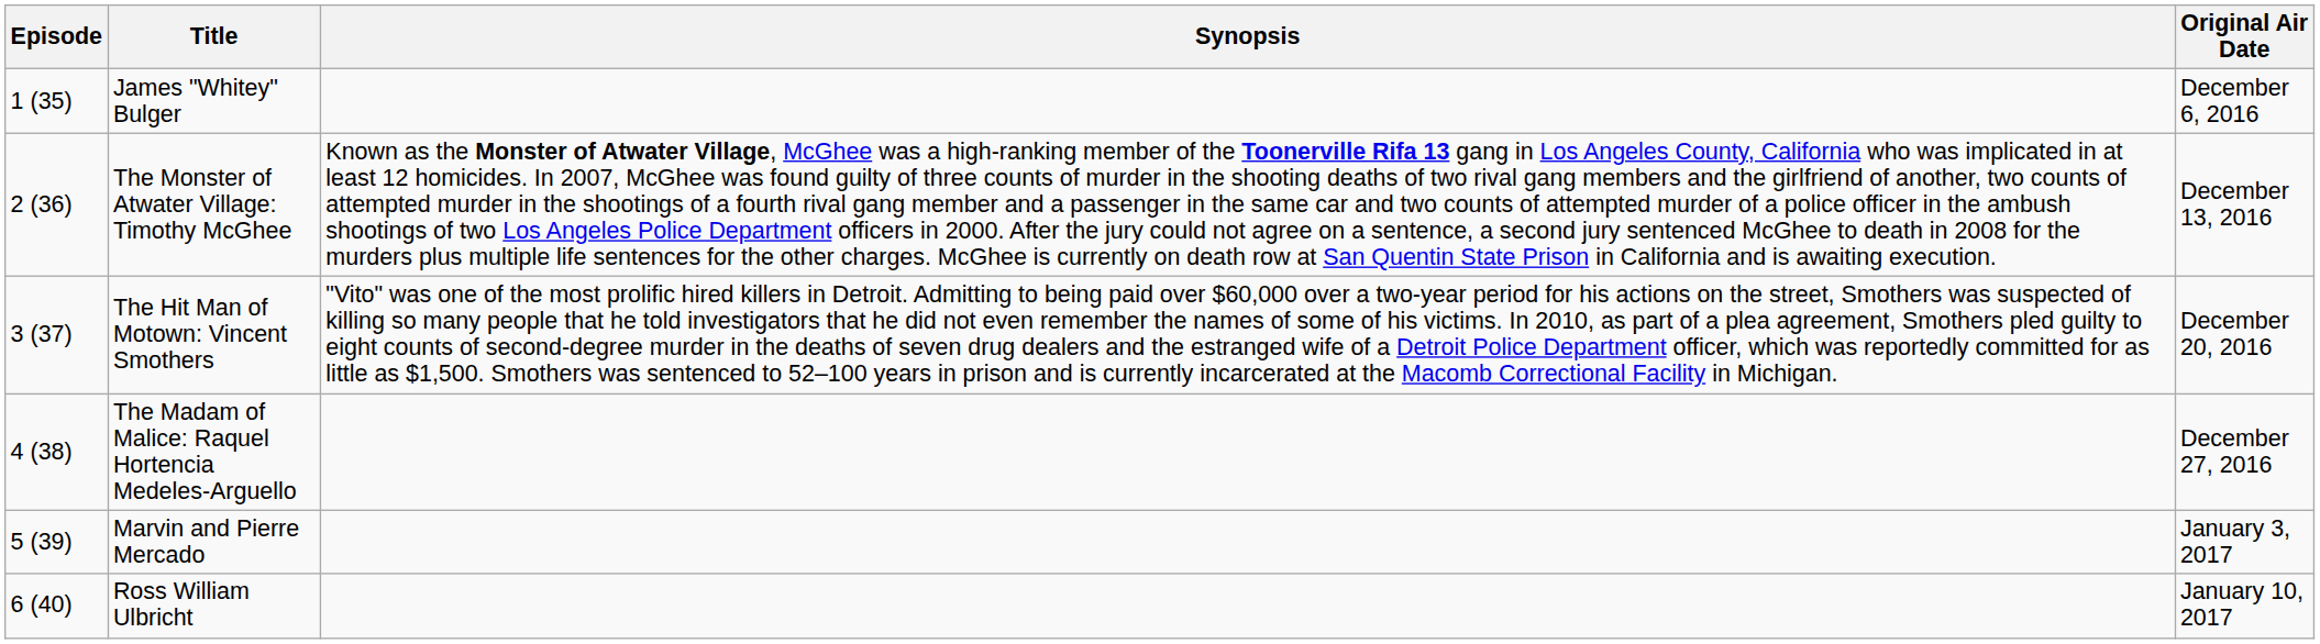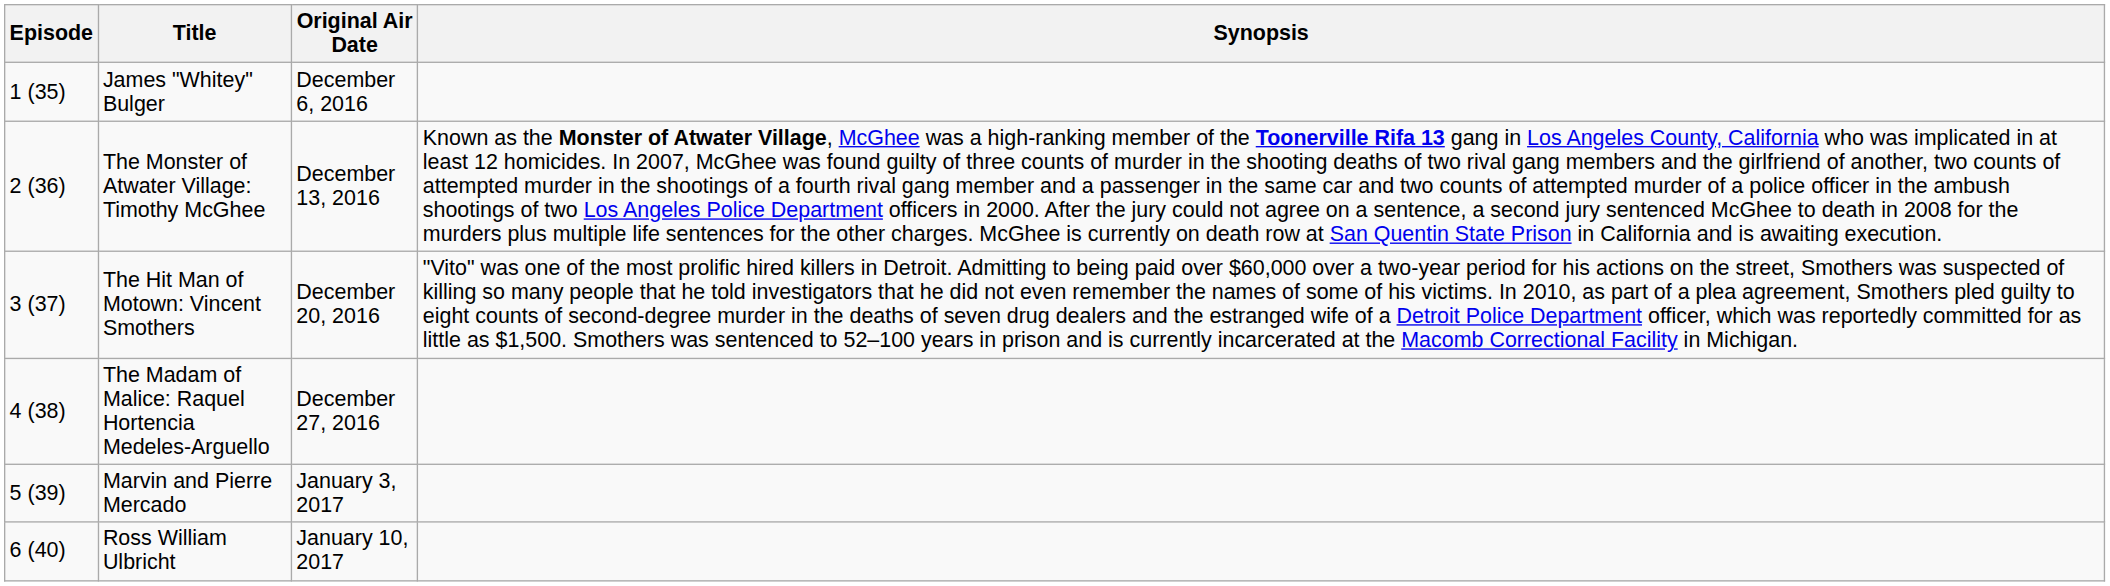 <table class="wikitable">
 <tr>
 <th>Episode</th>
 <th>Title</th>
+<th>Original Air Date</th>
 <th>Synopsis</th>
-<th>Original Air Date</th>
 </tr>
 <tr>
 <td>1 (35)</td>
 <td>James "Whitey" Bulger</td>
+<td>December 6, 2016</td>
 <td></td>
-<td>December 6, 2016</td>
 </tr>
 <tr>
 <td>2 (36)</td>
 <td>The Monster of Atwater Village: Timothy McGhee</td>
+<td>December 13, 2016</td>
 <td>Known as the <strong>Monster of Atwater Village</strong>, <a href='#'>McGhee</a> was a high-ranking member of the <strong><a href='#'>Toonerville Rifa 13</a></strong> gang in <a href='#'>Los Angeles County, California</a> who was implicated in at least 12 homicides. In 2007, McGhee was found guilty of three counts of murder in the shooting deaths of two rival gang members and the girlfriend of another, two counts of attempted murder in the shootings of a fourth rival gang member and a passenger in the same car and two counts of attempted murder of a police officer in the ambush shootings of two <a href='#'>Los Angeles Police Department</a> officers in 2000. After the jury could not agree on a sentence, a second jury sentenced McGhee to death in 2008 for the murders plus multiple life sentences for the other charges. McGhee is currently on death row at <a href='#'>San Quentin State Prison</a> in California and is awaiting execution.</td>
-<td>December 13, 2016</td>
 </tr>
 <tr>
 <td>3 (37)</td>
 <td>The Hit Man of Motown: Vincent Smothers</td>
+<td>December 20, 2016</td>
 <td>"Vito" was one of the most prolific hired killers in Detroit. Admitting to being paid over $60,000 over a two-year period for his actions on the street, Smothers was suspected of killing so many people that he told investigators that he did not even remember the names of some of his victims. In 2010, as part of a plea agreement, Smothers pled guilty to eight counts of second-degree murder in the deaths of seven drug dealers and the estranged wife of a <a href='#'>Detroit Police Department</a> officer, which was reportedly committed for as little as $1,500. Smothers was sentenced to 52–100 years in prison and is currently incarcerated at the <a href='#'>Macomb Correctional Facility</a> in Michigan.</td>
-<td>December 20, 2016</td>
 </tr>
 <tr>
 <td>4 (38)</td>
 <td>The Madam of Malice: Raquel Hortencia Medeles-Arguello</td>
+<td>December 27, 2016</td>
 <td></td>
-<td>December 27, 2016</td>
 </tr>
 <tr>
 <td>5 (39)</td>
 <td>Marvin and Pierre Mercado</td>
+<td>January 3, 2017</td>
 <td></td>
-<td>January 3, 2017</td>
 </tr>
 <tr>
 <td>6 (40)</td>
 <td>Ross William Ulbricht</td>
+<td>January 10, 2017</td>
 <td></td>
-<td>January 10, 2017</td>
 </tr>
 </table>
